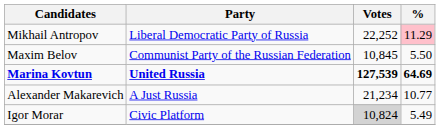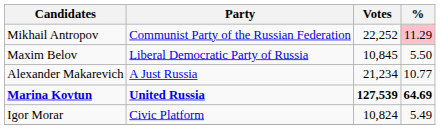 <table class="wikitable sortable">
 <tr>
 <th>Candidates</th>
 <th>Party</th>
 <th>Votes</th>
 <th>%</th>
 </tr>
 <tr>
 <td>Mikhail Antropov</td>
-<td><a href='#'>Liberal Democratic Party of Russia</a></td>
+<td><a href='#'>Communist Party of the Russian Federation</a></td>
 <td align=right>22,252</td>
 <td align=right style="background: pink;">11.29</td>
 </tr>
 <tr>
 <td>Maxim Belov</td>
-<td><a href='#'>Communist Party of the Russian Federation</a></td>
+<td><a href='#'>Liberal Democratic Party of Russia</a></td>
 <td align=right>10,845</td>
 <td align=right>5.50</td>
+</tr>
+<tr>
+<td>Alexander Makarevich</td>
+<td><a href='#'>A Just Russia</a></td>
+<td align=right>21,234</td>
+<td align=right>10.77</td>
 </tr>
 <tr>
 <td><strong><a href='#'>Marina Kovtun</a></strong></td>
 <td><strong><a href='#'>United Russia</a></strong></td>
 <td align=right><strong>127,539</strong></td>
 <td align=right><strong>64.69</strong></td>
 </tr>
 <tr>
-<td>Alexander Makarevich</td>
-<td><a href='#'>A Just Russia</a></td>
-<td align=right>21,234</td>
-<td align=right>10.77</td>
-</tr>
-<tr>
 <td>Igor Morar</td>
 <td><a href='#'>Civic Platform</a></td>
-<td align=right style="background: lightgrey;">10,824</td>
+<td align=right>10,824</td>
 <td align=right>5.49</td>
 </tr>
 <tr>
 </tr>
 </table>
